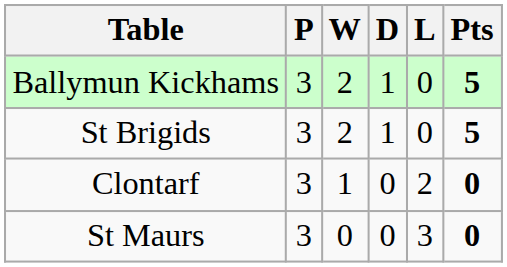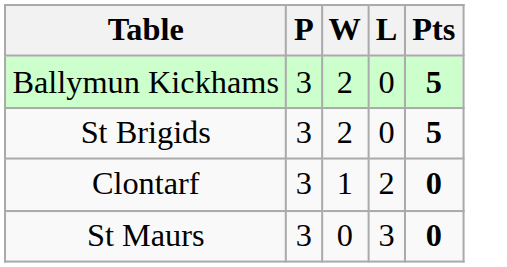 <table class="wikitable">
 <tr>
 <th>Table</th>
 <th>P</th>
 <th>W</th>
-<th>D</th>
 <th>L</th>
 <th>Pts</th>
 </tr>
 <tr style="text-align:center; background:#cfc;">
 <td>Ballymun Kickhams</td>
 <td>3</td>
 <td>2</td>
-<td>1</td>
 <td>0</td>
 <td><strong>5</strong></td>
 </tr>
 <tr style="text-align:center;">
 <td>St Brigids</td>
 <td>3</td>
 <td>2</td>
-<td>1</td>
 <td>0</td>
 <td><strong>5</strong></td>
 </tr>
 <tr style="text-align:center;">
 <td>Clontarf</td>
 <td>3</td>
 <td>1</td>
-<td>0</td>
 <td>2</td>
 <td><strong>0</strong></td>
 </tr>
 <tr style="text-align:center;">
 <td>St Maurs</td>
 <td>3</td>
 <td>0</td>
-<td>0</td>
 <td>3</td>
 <td><strong>0</strong></td>
 </tr>
 </table>
